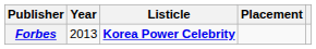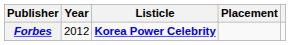 <table class="wikitable plainrowheaders sortable" style="margin-right: 0;">
 <tr>
 <th scope="col">Publisher</th>
 <th scope="col">Year</th>
 <th scope="col">Listicle</th>
 <th scope="col">Placement</th>
 <th scope="col" class="unsortable"></th>
 </tr>
 <tr>
 <th scope="row"><em><a href='#'>Forbes</a></em></th>
-<td>2013</td>
+<td>2012</td>
 <td><strong><a href='#'>Korea Power Celebrity</a></strong></td>
 <td></td>
 <td style="text-align:center;"></td>
 </tr>
 </table>
